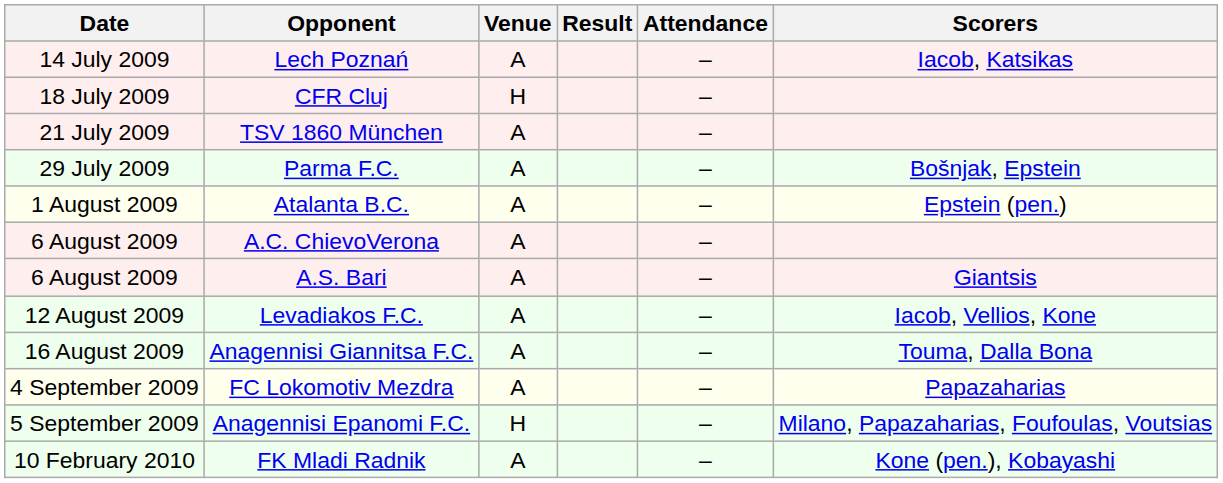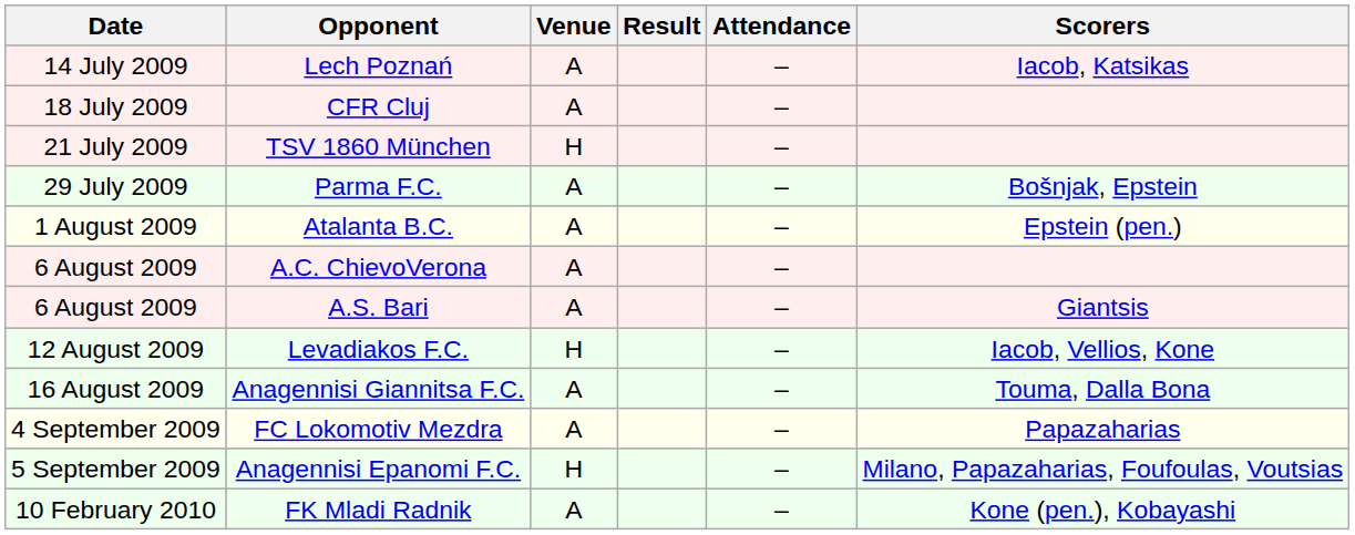 <table class="wikitable sortable" style="font-size:95%; text-align:center">
 <tr>
 <th>Date</th>
 <th>Opponent</th>
 <th>Venue</th>
 <th>Result</th>
 <th>Attendance</th>
 <th>Scorers</th>
 </tr>
 <tr bgcolor = "#FFEEEE">
 <td>14 July 2009</td>
 <td><a href='#'>Lech Poznań</a></td>
 <td>A</td>
 <td></td>
 <td>–</td>
 <td><a href='#'>Iacob</a>, <a href='#'>Katsikas</a></td>
 </tr>
 <tr bgcolor = "#FFEEEE">
 <td>18 July 2009</td>
 <td><a href='#'>CFR Cluj</a></td>
-<td>H</td>
+<td>A</td>
 <td></td>
 <td>–</td>
 <td></td>
 </tr>
 <tr bgcolor = "#FFEEEE">
 <td>21 July 2009</td>
 <td><a href='#'>TSV 1860 München</a></td>
-<td>A</td>
+<td>H</td>
 <td></td>
 <td>–</td>
 <td></td>
 </tr>
 <tr bgcolor = "#EEFFEE">
 <td>29 July 2009</td>
 <td><a href='#'>Parma F.C.</a></td>
 <td>A</td>
 <td></td>
 <td>–</td>
 <td><a href='#'>Bošnjak</a>, <a href='#'>Epstein</a></td>
 </tr>
 <tr bgcolor = "#FFFFEE">
 <td>1 August 2009</td>
 <td><a href='#'>Atalanta B.C.</a></td>
 <td>A</td>
 <td></td>
 <td>–</td>
 <td><a href='#'>Epstein</a> (<a href='#'>pen.</a>)</td>
 </tr>
 <tr bgcolor = "#FFEEEE">
 <td>6 August 2009</td>
 <td><a href='#'>A.C. ChievoVerona</a></td>
 <td>A</td>
 <td></td>
 <td>–</td>
 <td></td>
 </tr>
 <tr bgcolor = "#FFEEEE">
 <td>6 August 2009</td>
 <td><a href='#'>A.S. Bari</a></td>
 <td>A</td>
 <td></td>
 <td>–</td>
 <td><a href='#'>Giantsis</a></td>
 </tr>
 <tr bgcolor = "#EEFFEE">
 <td>12 August 2009</td>
 <td><a href='#'>Levadiakos F.C.</a></td>
-<td>A</td>
+<td>H</td>
 <td></td>
 <td>–</td>
 <td><a href='#'>Iacob</a>, <a href='#'>Vellios</a>, <a href='#'>Kone</a></td>
 </tr>
 <tr bgcolor = "#EEFFEE">
 <td>16 August 2009</td>
 <td><a href='#'>Anagennisi Giannitsa F.C.</a></td>
 <td>A</td>
 <td></td>
 <td>–</td>
 <td><a href='#'>Touma</a>, <a href='#'>Dalla Bona</a></td>
 </tr>
 <tr bgcolor = "#FFFFEE">
 <td>4 September 2009</td>
 <td><a href='#'>FC Lokomotiv Mezdra</a></td>
 <td>A</td>
 <td></td>
 <td>–</td>
 <td><a href='#'>Papazaharias</a></td>
 </tr>
 <tr bgcolor = "#EEFFEE">
 <td>5 September 2009</td>
 <td><a href='#'>Anagennisi Epanomi F.C.</a></td>
 <td>H</td>
 <td></td>
 <td>–</td>
 <td><a href='#'>Milano</a>, <a href='#'>Papazaharias</a>, <a href='#'>Foufoulas</a>, <a href='#'>Voutsias</a></td>
 </tr>
 <tr bgcolor = "#EEFFEE">
 <td>10 February 2010</td>
 <td><a href='#'>FK Mladi Radnik</a></td>
 <td>A</td>
 <td></td>
 <td>–</td>
 <td><a href='#'>Kone</a> (<a href='#'>pen.</a>), <a href='#'>Kobayashi</a></td>
 </tr>
 </table>
